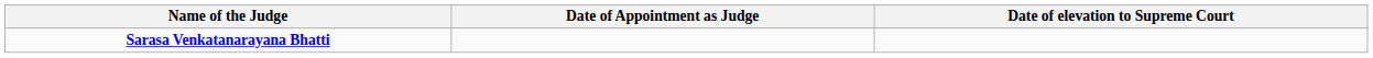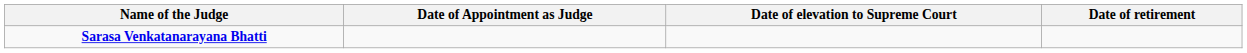 <table class="wikitable static-row-numbers static-row-header" style="text-align:center" width="92%">
 <tr>
 <th>Name of the Judge</th>
 <th>Date of Appointment as Judge</th>
 <th>Date of elevation to Supreme Court</th>
+<th>Date of retirement</th>
 </tr>
 <tr>
 <td><strong><a href='#'>Sarasa Venkatanarayana Bhatti</a></strong></td>
 <td></td>
 <td></td>
+<td></td>
 </tr>
 </table>
